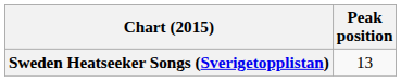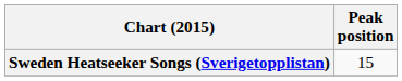 <table class="wikitable sortable plainrowheaders" style="text-align:center">
 <tr>
 <th scope="col">Chart (2015)</th>
 <th scope="col">Peak<br>position</th>
 </tr>
 <tr>
 <th scope="row">Sweden Heatseeker Songs (<a href='#'>Sverigetopplistan</a>)</th>
-<td>13</td>
+<td>15</td>
 </tr>
 <tr>
 </tr>
 </table>
